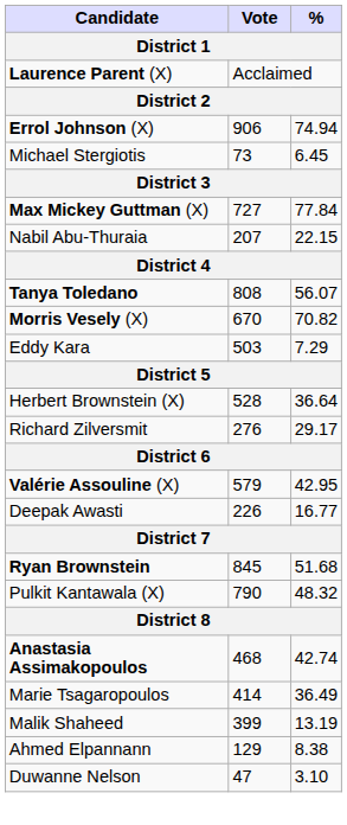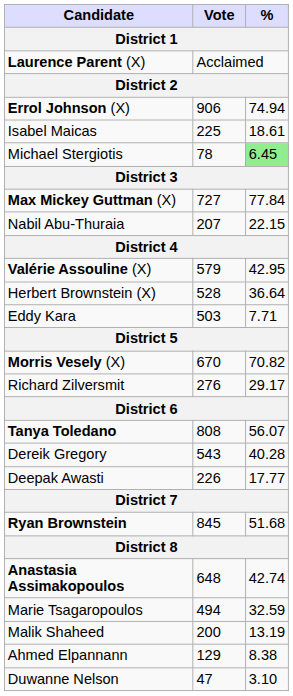 <table class="wikitable">
 <tr>
 <th style="background:#ddf; width:200px;">Candidate</th>
 <th style="background:#ddf; width:50px;">Vote</th>
 <th style="background:#ddf; width:30px;">%</th>
 </tr>
 <tr>
 <th colspan="3">District 1</th>
 </tr>
 <tr>
 <td><strong>Laurence Parent</strong> (X)</td>
 <td colspan="2">Acclaimed</td>
 </tr>
 <tr>
 <th colspan="3">District 2</th>
 </tr>
 <tr>
 <td><strong>Errol Johnson</strong> (X)</td>
 <td>906</td>
 <td>74.94</td>
 </tr>
 <tr>
+<td>Isabel Maicas</td>
+<td>225</td>
+<td>18.61</td>
+</tr>
+<tr>
 <td>Michael Stergiotis</td>
-<td>73</td>
-<td>6.45</td>
+<td>78</td>
+<td style="background: lightgreen;">6.45</td>
 </tr>
 <tr>
 <th colspan="3">District 3</th>
 </tr>
 <tr>
 <td><strong>Max Mickey Guttman</strong> (X)</td>
 <td>727</td>
 <td>77.84</td>
 </tr>
 <tr>
 <td>Nabil Abu-Thuraia</td>
 <td>207</td>
 <td>22.15</td>
 </tr>
 <tr>
 <th colspan="3">District 4</th>
 </tr>
 <tr>
-<td><strong>Tanya Toledano</strong></td>
-<td>808</td>
-<td>56.07</td>
+<td><strong>Valérie Assouline</strong> (X)</td>
+<td>579</td>
+<td>42.95</td>
+</tr>
+<tr>
+<td>Herbert Brownstein (X)</td>
+<td>528</td>
+<td>36.64</td>
+</tr>
+<tr>
+<td>Eddy Kara</td>
+<td>503</td>
+<td>7.71</td>
+</tr>
+<tr>
+<th colspan="3">District 5</th>
 </tr>
 <tr>
 <td><strong>Morris Vesely</strong> (X)</td>
 <td>670</td>
 <td>70.82</td>
-</tr>
-<tr>
-<td>Eddy Kara</td>
-<td>503</td>
-<td>7.29</td>
-</tr>
-<tr>
-<th colspan="3">District 5</th>
-</tr>
-<tr>
-<td>Herbert Brownstein (X)</td>
-<td>528</td>
-<td>36.64</td>
 </tr>
 <tr>
 <td>Richard Zilversmit</td>
 <td>276</td>
 <td>29.17</td>
 </tr>
 <tr>
 <th colspan="3">District 6</th>
 </tr>
 <tr>
-<td><strong>Valérie Assouline</strong> (X)</td>
-<td>579</td>
-<td>42.95</td>
+<td><strong>Tanya Toledano</strong></td>
+<td>808</td>
+<td>56.07</td>
+</tr>
+<tr>
+<td>Dereik Gregory</td>
+<td>543</td>
+<td>40.28</td>
 </tr>
 <tr>
 <td>Deepak Awasti</td>
 <td>226</td>
-<td>16.77</td>
+<td>17.77</td>
 </tr>
 <tr>
 <th colspan="3">District 7</th>
 </tr>
 <tr>
 <td><strong>Ryan Brownstein</strong></td>
 <td>845</td>
 <td>51.68</td>
 </tr>
 <tr>
-<td>Pulkit Kantawala (X)</td>
-<td>790</td>
-<td>48.32</td>
-</tr>
-<tr>
 <th colspan="3">District 8</th>
 </tr>
 <tr>
 <td><strong>Anastasia Assimakopoulos</strong></td>
-<td>468</td>
+<td>648</td>
 <td>42.74</td>
 </tr>
 <tr>
 <td>Marie Tsagaropoulos</td>
-<td>414</td>
-<td>36.49</td>
+<td>494</td>
+<td>32.59</td>
 </tr>
 <tr>
 <td>Malik Shaheed</td>
-<td>399</td>
+<td>200</td>
 <td>13.19</td>
 </tr>
 <tr>
 <td>Ahmed Elpannann</td>
 <td>129</td>
 <td>8.38</td>
 </tr>
 <tr>
 <td>Duwanne Nelson</td>
 <td>47</td>
 <td>3.10</td>
 </tr>
 </table>
